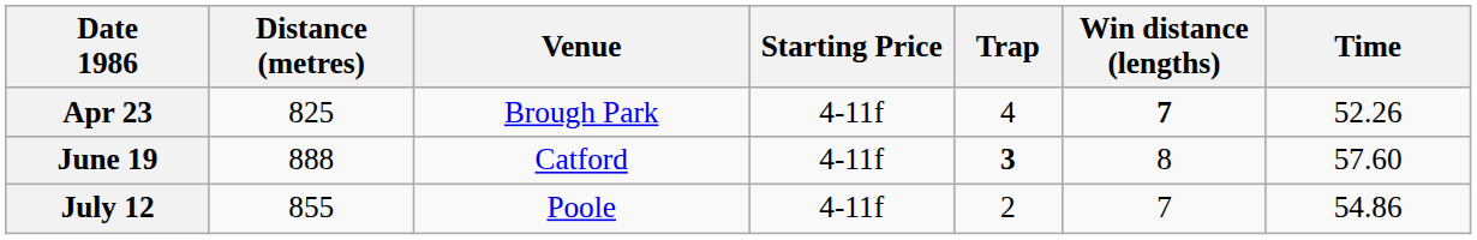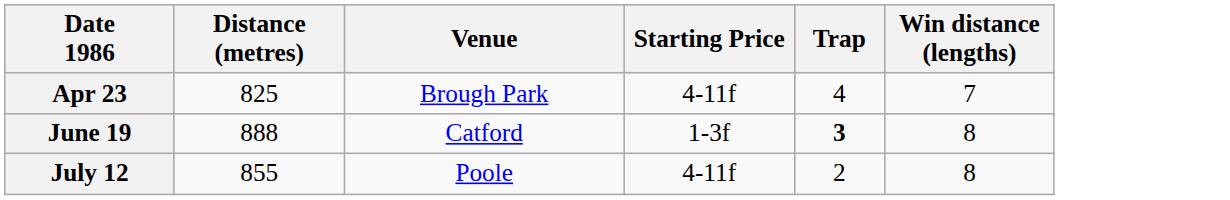 <table class="wikitable" style="text-align:center">
 <tr>
 <th width=100>Date<br>1986</th>
 <th width=100>Distance<br>(metres)</th>
 <th width=170>Venue</th>
 <th width=100>Starting Price</th>
 <th width=50>Trap</th>
 <th width=100>Win distance (lengths)</th>
-<th width=100>Time</th>
 </tr>
 <tr>
 <th>Apr 23</th>
 <td>825</td>
 <td><a href='#'>Brough Park</a></td>
 <td>4-11f</td>
 <td>4</td>
-<td><strong>7</strong></td>
-<td>52.26</td>
+<td>7</td>
 </tr>
 <tr>
 <th>June 19</th>
 <td>888</td>
 <td><a href='#'>Catford</a></td>
-<td>4-11f</td>
+<td>1-3f</td>
 <td><strong>3</strong></td>
 <td>8</td>
-<td>57.60</td>
 </tr>
 <tr>
 <th>July 12</th>
 <td>855</td>
 <td><a href='#'>Poole</a></td>
 <td>4-11f</td>
 <td>2</td>
-<td>7</td>
-<td>54.86</td>
+<td>8</td>
 </tr>
 </table>
